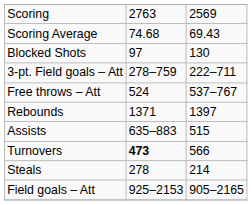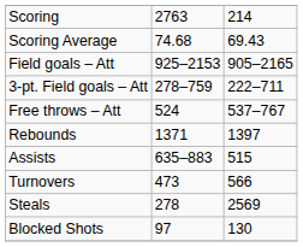 <table class="wikitable">
 <tr>
 </tr>
 <tr>
 <td>Scoring</td>
 <td>2763</td>
-<td>2569</td>
+<td>214</td>
 </tr>
 <tr>
 <td>Scoring Average</td>
 <td>74.68</td>
 <td>69.43</td>
 </tr>
 <tr>
-<td>Blocked Shots</td>
-<td>97</td>
-<td>130</td>
+<td>Field goals – Att</td>
+<td>925–2153</td>
+<td>905–2165</td>
 </tr>
 <tr>
 <td>3-pt. Field goals – Att</td>
 <td>278–759</td>
 <td>222–711</td>
 </tr>
 <tr>
 <td>Free throws – Att</td>
 <td>524</td>
 <td>537–767</td>
 </tr>
 <tr>
 <td>Rebounds</td>
 <td>1371</td>
 <td>1397</td>
 </tr>
 <tr>
 <td>Assists</td>
 <td>635–883</td>
 <td>515</td>
 </tr>
 <tr>
 <td>Turnovers</td>
-<td><strong>473</strong></td>
+<td>473</td>
 <td>566</td>
 </tr>
 <tr>
 <td>Steals</td>
 <td>278</td>
-<td>214</td>
+<td>2569</td>
 </tr>
 <tr>
-<td>Field goals – Att</td>
-<td>925–2153</td>
-<td>905–2165</td>
+<td>Blocked Shots</td>
+<td>97</td>
+<td>130</td>
 </tr>
 <tr>
 </tr>
 </table>
